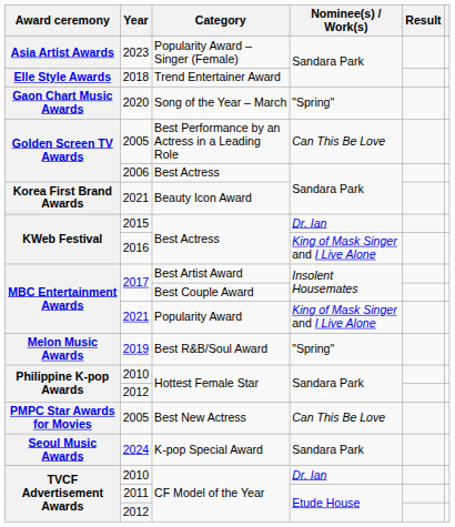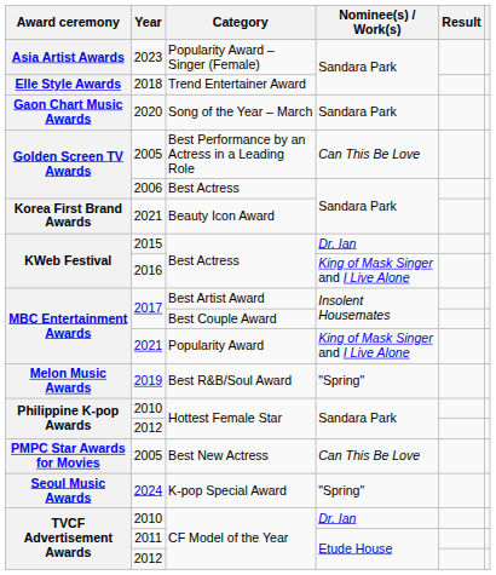 <table class="wikitable plainrowheaders sortable">
 <tr>
 <th scope="col">Award ceremony</th>
 <th scope="col">Year</th>
 <th scope="col">Category</th>
 <th scope="col">Nominee(s) / Work(s)</th>
 <th scope="col">Result</th>
 <th scope="col" class="unsortable"></th>
 </tr>
 <tr>
 <th scope="row"><a href='#'>Asia Artist Awards</a></th>
 <td style="text-align:center">2023</td>
 <td>Popularity Award – Singer (Female)</td>
 <td rowspan="2">Sandara Park</td>
 <td></td>
 <td style="text-align:center"></td>
 </tr>
 <tr>
 <th scope="row"><a href='#'>Elle Style Awards</a></th>
 <td style="text-align:center">2018</td>
 <td>Trend Entertainer Award</td>
 <td></td>
 <td style="text-align:center"></td>
 </tr>
 <tr>
 <th scope="row"><a href='#'>Gaon Chart Music Awards</a></th>
 <td style="text-align:center">2020</td>
 <td>Song of the Year – March</td>
-<td>"Spring" </td>
+<td>Sandara Park</td>
 <td></td>
 <td style="text-align:center"></td>
 </tr>
 <tr>
 <th scope="row" rowspan="2"><a href='#'>Golden Screen TV Awards</a></th>
 <td style="text-align:center">2005</td>
 <td>Best Performance by an Actress in a Leading Role</td>
 <td><em>Can This Be Love</em></td>
 <td></td>
 <td style="text-align:center"></td>
 </tr>
 <tr>
 <td style="text-align:center">2006</td>
 <td>Best Actress</td>
 <td rowspan="2">Sandara Park</td>
 <td></td>
 <td style="text-align:center"></td>
 </tr>
 <tr>
 <th scope="row">Korea First Brand Awards</th>
 <td style="text-align:center">2021</td>
 <td>Beauty Icon Award</td>
 <td></td>
 <td style="text-align:center"></td>
 </tr>
 <tr>
 <th scope="row" rowspan="2">KWeb Festival</th>
 <td style="text-align:center">2015</td>
 <td rowspan="2">Best Actress</td>
 <td><em><a href='#'>Dr. Ian</a></em></td>
 <td></td>
 <td style="text-align:center"></td>
 </tr>
 <tr>
 <td style="text-align:center">2016</td>
 <td><em><a href='#'>King of Mask Singer</a></em> and <em><a href='#'>I Live Alone</a></em></td>
 <td></td>
 <td style="text-align:center"></td>
 </tr>
 <tr>
 <th scope="row" rowspan="3"><a href='#'>MBC Entertainment Awards</a></th>
 <td rowspan="2" style="text-align:center"><a href='#'>2017</a></td>
 <td>Best Artist Award</td>
 <td rowspan="2"><em>Insolent Housemates</em></td>
 <td></td>
 <td style="text-align:center"></td>
 </tr>
 <tr>
 <td>Best Couple Award</td>
 <td></td>
 <td style="text-align:center"></td>
 </tr>
 <tr>
 <td style="text-align:center"><a href='#'>2021</a></td>
 <td>Popularity Award</td>
 <td><em><a href='#'>King of Mask Singer</a></em> and <em><a href='#'>I Live Alone</a></em></td>
 <td></td>
 <td style="text-align:center"></td>
 </tr>
 <tr>
 <th scope="row"><a href='#'>Melon Music Awards</a></th>
 <td style="text-align:center"><a href='#'>2019</a></td>
 <td>Best R&B/Soul Award</td>
 <td>"Spring" </td>
 <td></td>
 <td style="text-align:center"></td>
 </tr>
 <tr>
 <th scope="row" rowspan="2">Philippine K-pop Awards</th>
 <td style="text-align:center">2010</td>
 <td rowspan="2">Hottest Female Star</td>
 <td rowspan="2">Sandara Park</td>
 <td></td>
 <td style="text-align:center"></td>
 </tr>
 <tr>
 <td style="text-align:center">2012</td>
 <td></td>
 <td style="text-align:center"></td>
 </tr>
 <tr>
 <th scope="row"><a href='#'>PMPC Star Awards for Movies</a></th>
 <td style="text-align:center">2005</td>
 <td>Best New Actress</td>
 <td><em>Can This Be Love</em></td>
 <td></td>
 <td style="text-align:center"></td>
 </tr>
 <tr>
 <th scope="row"><a href='#'>Seoul Music Awards</a></th>
 <td style="text-align:center"><a href='#'>2024</a></td>
 <td>K-pop Special Award</td>
-<td>Sandara Park</td>
+<td>"Spring" </td>
 <td></td>
 <td style="text-align:center"></td>
 </tr>
 <tr>
 <th scope="row" rowspan="3">TVCF Advertisement Awards</th>
 <td style="text-align:center">2010</td>
 <td rowspan="3">CF Model of the Year</td>
 <td><em><a href='#'>Dr. Ian</a></em></td>
 <td></td>
 <td style="text-align:center"></td>
 </tr>
 <tr>
 <td style="text-align:center">2011</td>
 <td rowspan="2"><a href='#'>Etude House</a></td>
 <td></td>
 <td style="text-align:center"></td>
 </tr>
 <tr>
 <td style="text-align:center">2012</td>
 <td></td>
 <td style="text-align:center"></td>
 </tr>
 </table>
